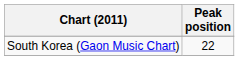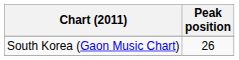 <table class="wikitable plainrowheaders">
 <tr>
 <th>Chart (2011)</th>
 <th>Peak<br>position</th>
 </tr>
 <tr>
 </tr>
 <tr>
 <td>South Korea (<a href='#'>Gaon Music Chart</a>)</td>
-<td style="text-align:center;">22</td>
+<td style="text-align:center;">26</td>
 </tr>
 <tr>
 </tr>
 </table>
